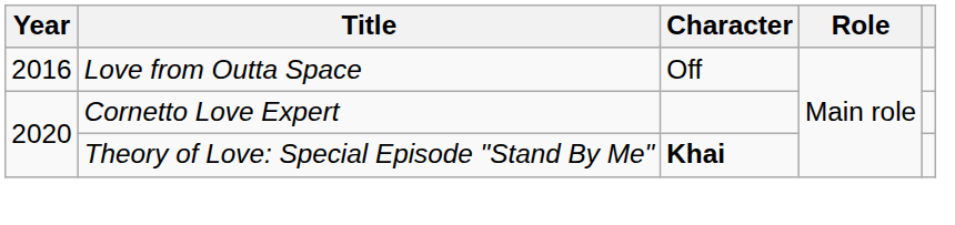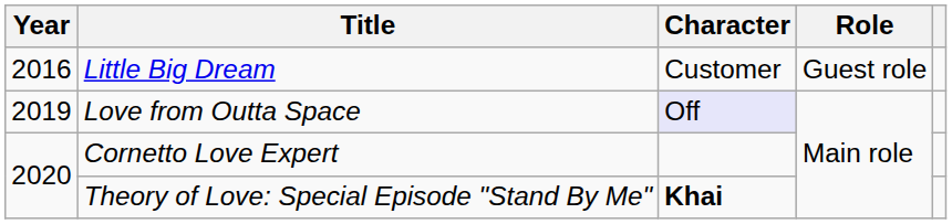 <table class="wikitable">
 <tr>
 <th>Year</th>
 <th>Title</th>
 <th>Character</th>
 <th>Role</th>
 <th></th>
 </tr>
 <tr>
 <td>2016</td>
+<td><em><a href='#'>Little Big Dream</a></em></td>
+<td>Customer</td>
+<td>Guest role</td>
+<td></td>
+</tr>
+<tr>
+<td>2019</td>
 <td><em>Love from Outta Space</em></td>
-<td>Off</td>
+<td style="background: lavender;">Off</td>
 <td rowspan="3">Main role</td>
 <td></td>
 </tr>
 <tr>
 <td rowspan="2">2020</td>
 <td><em>Cornetto Love Expert</em></td>
 <td></td>
 <td></td>
 </tr>
 <tr>
 <td><em>Theory of Love: Special Episode "Stand By Me"</em></td>
 <td><strong>Khai</strong></td>
 <td></td>
 </tr>
 </table>
